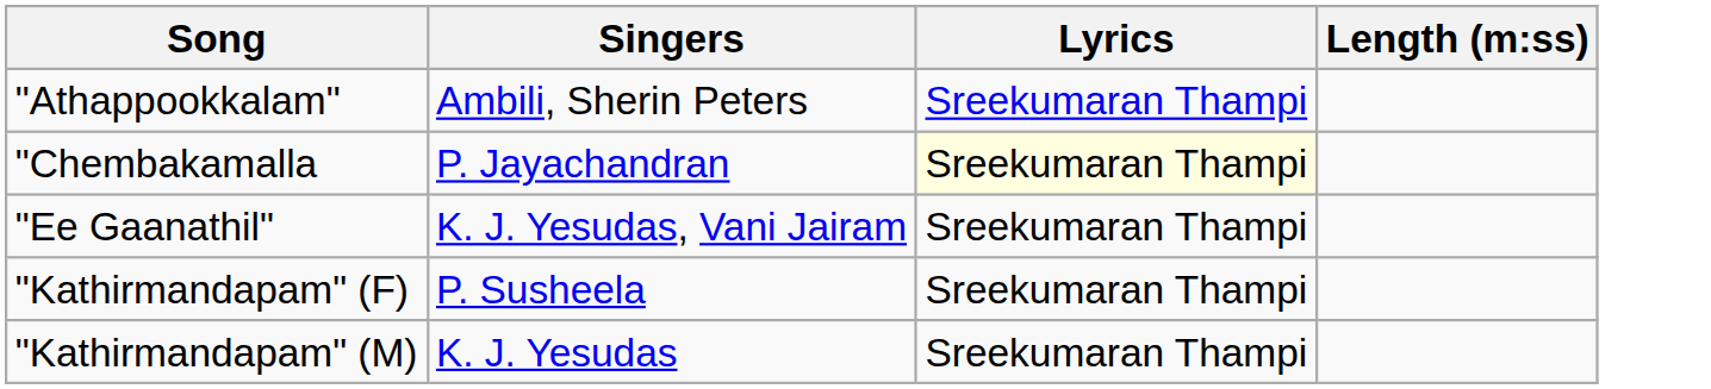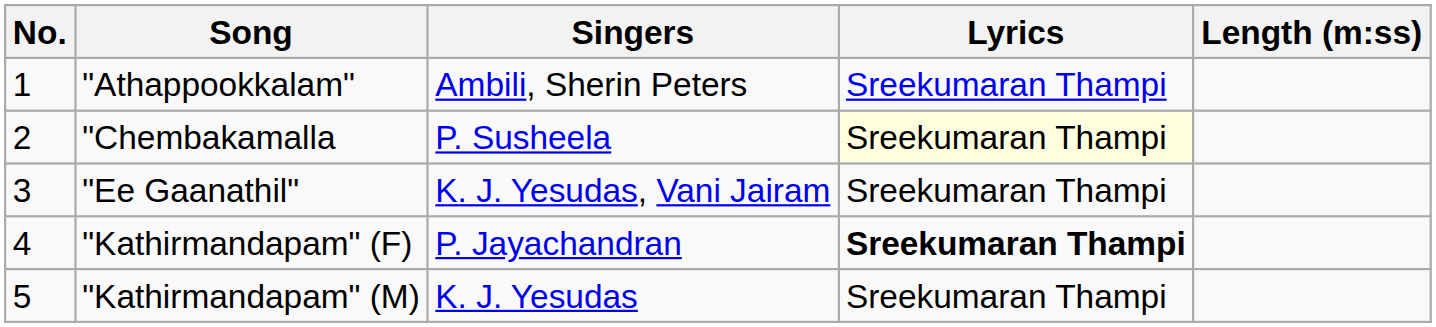 <table class="wikitable" style="font-size:95%;">
 <tr>
+<th>No.</th>
 <th>Song</th>
 <th>Singers</th>
 <th>Lyrics</th>
 <th>Length (m:ss)</th>
 </tr>
 <tr>
+<td>1</td>
 <td>"Athappookkalam"</td>
 <td><a href='#'>Ambili</a>, Sherin Peters</td>
 <td><a href='#'>Sreekumaran Thampi</a></td>
 <td></td>
 </tr>
 <tr>
+<td>2</td>
 <td>"Chembakamalla </td>
-<td><a href='#'>P. Jayachandran</a></td>
+<td><a href='#'>P. Susheela</a></td>
 <td style="background: lightyellow;">Sreekumaran Thampi</td>
 <td></td>
 </tr>
 <tr>
+<td>3</td>
 <td>"Ee Gaanathil"</td>
 <td><a href='#'>K. J. Yesudas</a>, <a href='#'>Vani Jairam</a></td>
 <td>Sreekumaran Thampi</td>
 <td></td>
 </tr>
 <tr>
+<td>4</td>
 <td>"Kathirmandapam" (F)</td>
-<td><a href='#'>P. Susheela</a></td>
-<td>Sreekumaran Thampi</td>
+<td><a href='#'>P. Jayachandran</a></td>
+<td><strong>Sreekumaran Thampi</strong></td>
 <td></td>
 </tr>
 <tr>
+<td>5</td>
 <td>"Kathirmandapam" (M)</td>
 <td><a href='#'>K. J. Yesudas</a></td>
 <td>Sreekumaran Thampi</td>
 <td></td>
 </tr>
 </table>
